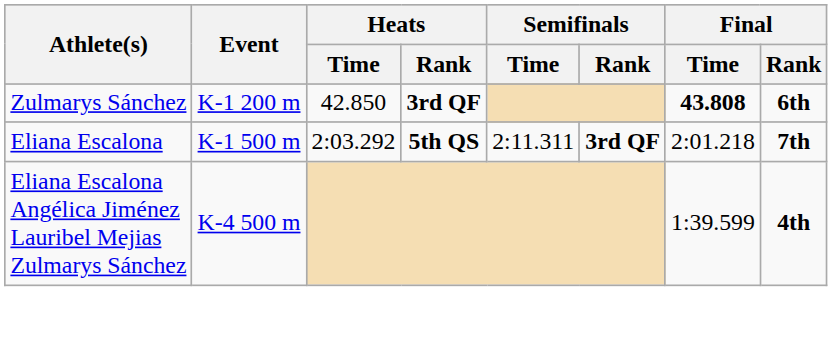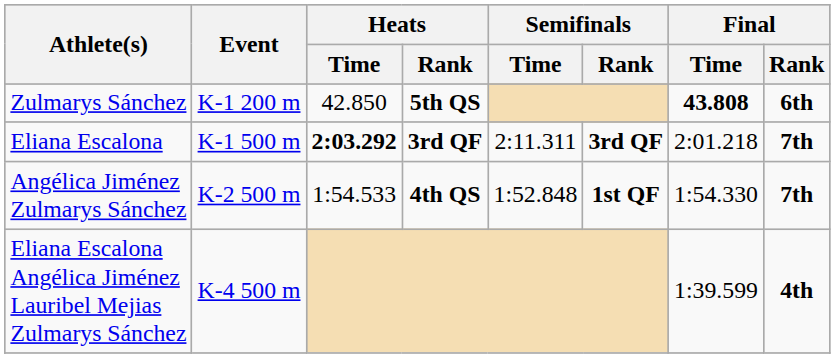 <table class="wikitable" style="font-size:90%;">
 <tr>
 <th rowspan=2>Athlete(s)</th>
 <th rowspan=2>Event</th>
 <th colspan=2>Heats</th>
 <th colspan=2>Semifinals</th>
 <th colspan=2>Final</th>
 </tr>
 <tr>
 <th>Time</th>
 <th>Rank</th>
 <th>Time</th>
 <th>Rank</th>
 <th>Time</th>
 <th>Rank</th>
 </tr>
 <tr>
 <td><a href='#'>Zulmarys Sánchez</a></td>
 <td><a href='#'>K-1 200 m</a></td>
 <td align=center>42.850</td>
-<td align=center><strong>3rd QF</strong></td>
+<td align=center><strong>5th QS</strong></td>
 <td colspan="2" style="background:wheat;"></td>
 <td align=center><strong>43.808</strong></td>
 <td align=center><strong>6th</strong></td>
 </tr>
 <tr>
 <td><a href='#'>Eliana Escalona</a></td>
 <td><a href='#'>K-1 500 m</a></td>
-<td align=center>2:03.292</td>
-<td align=center><strong>5th QS</strong></td>
+<td align=center><strong>2:03.292</strong></td>
+<td align=center><strong>3rd QF</strong></td>
 <td align=center>2:11.311</td>
 <td align=center><strong>3rd QF</strong></td>
 <td align=center>2:01.218</td>
+<td align=center><strong>7th</strong></td>
+</tr>
+<tr>
+<td><a href='#'>Angélica Jiménez</a><br><a href='#'>Zulmarys Sánchez</a></td>
+<td><a href='#'>K-2 500 m</a></td>
+<td align=center>1:54.533</td>
+<td align=center><strong>4th QS</strong></td>
+<td align=center>1:52.848</td>
+<td align=center><strong>1st QF</strong></td>
+<td align=center>1:54.330</td>
 <td align=center><strong>7th</strong></td>
 </tr>
 <tr>
 <td><a href='#'>Eliana Escalona</a><br><a href='#'>Angélica Jiménez</a><br><a href='#'>Lauribel Mejias</a><br><a href='#'>Zulmarys Sánchez</a></td>
 <td><a href='#'>K-4 500 m</a></td>
 <td colspan="4" style="background:wheat;"></td>
 <td align=center>1:39.599</td>
 <td align=center><strong>4th</strong></td>
 </tr>
 </table>
